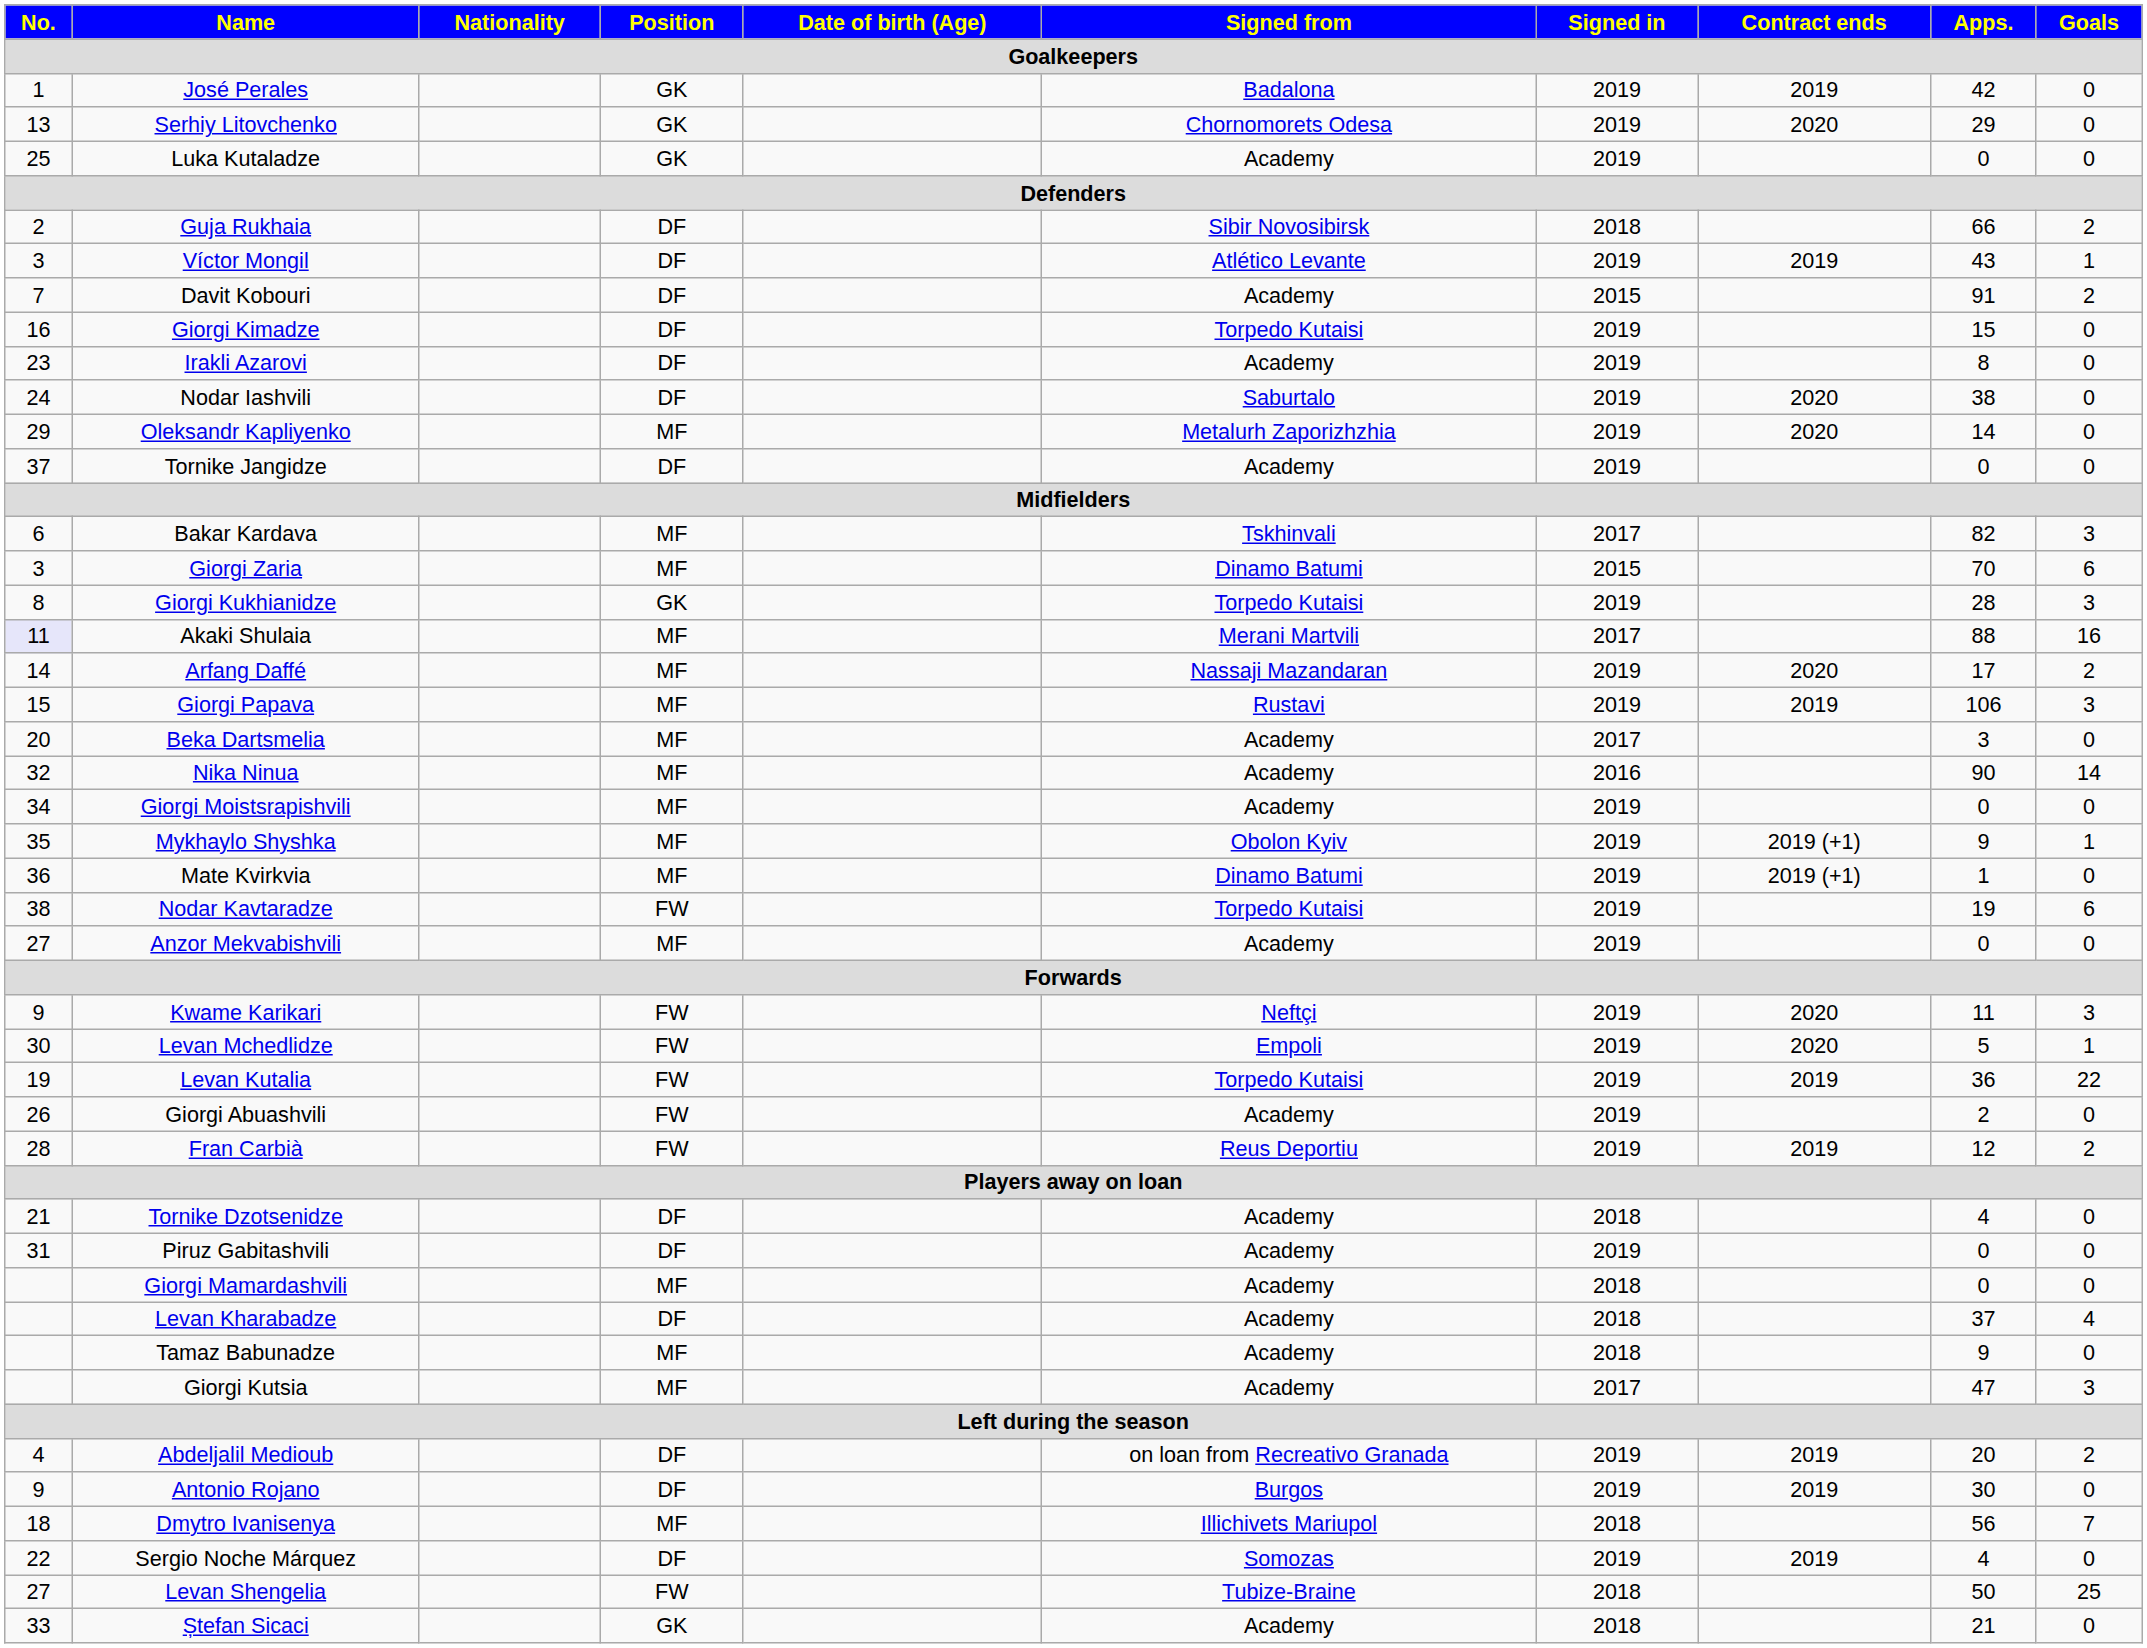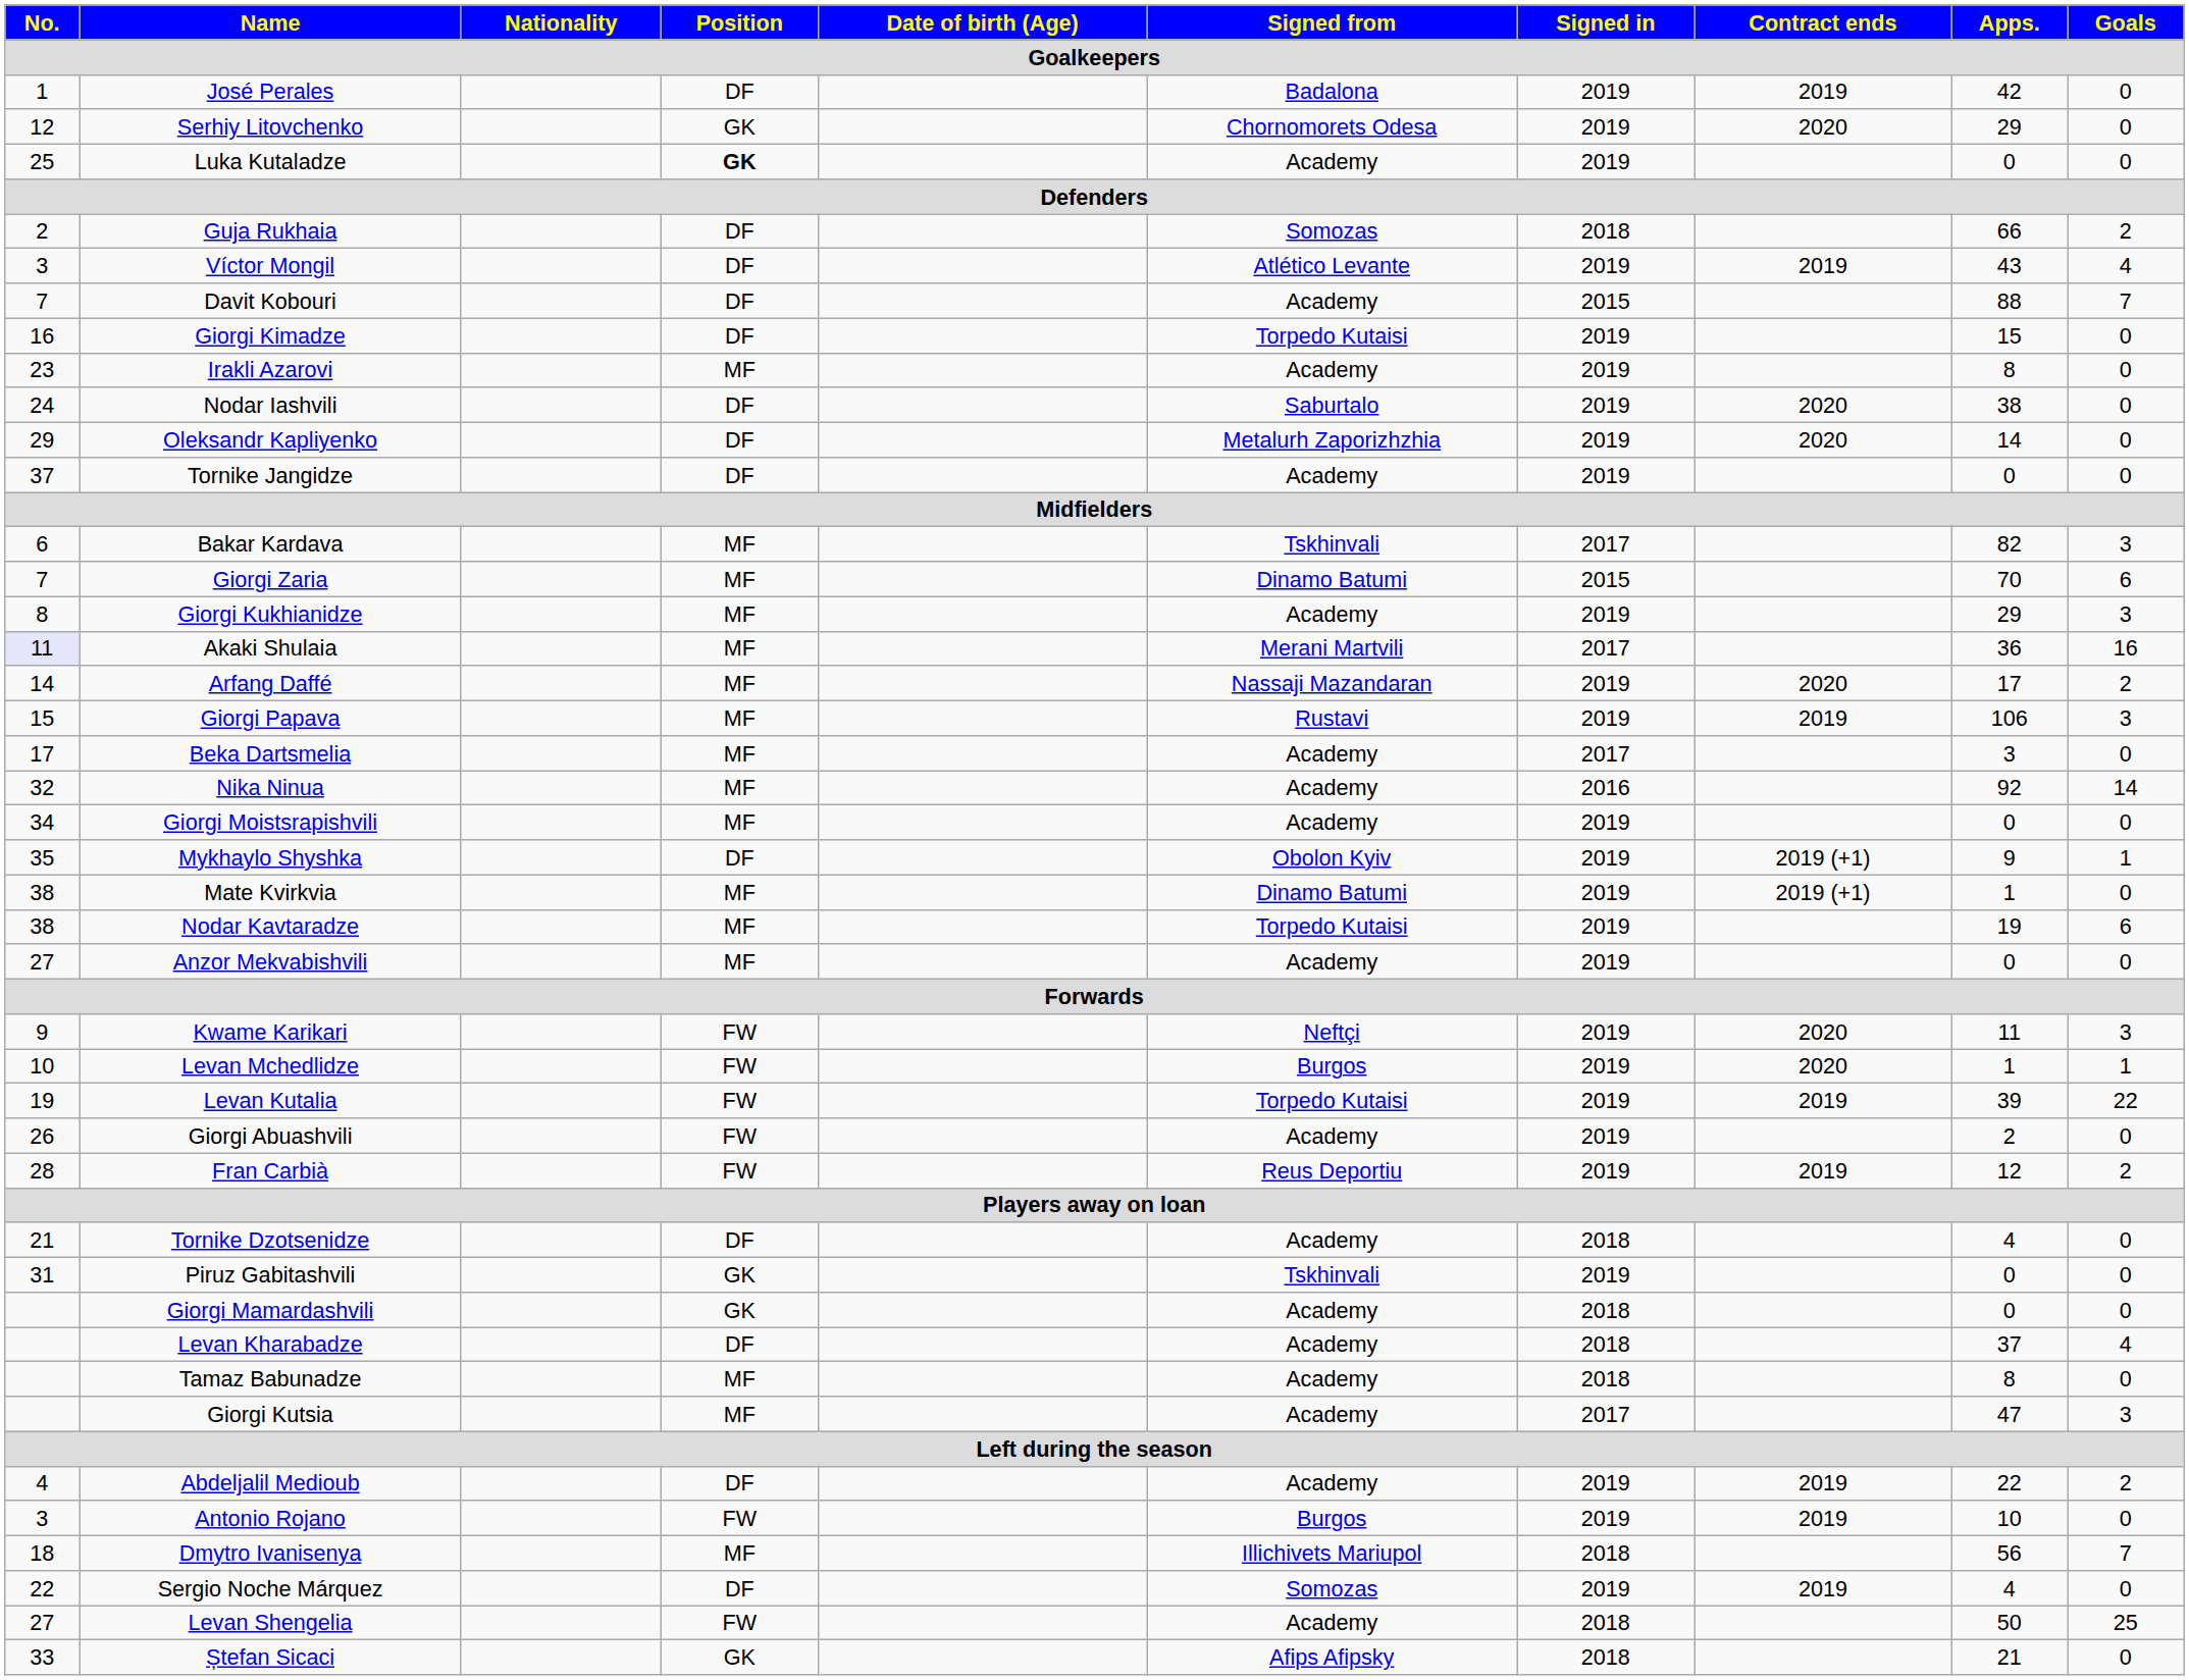 <table class="wikitable"  style="text-align:center; font-size:90%; width:90%;">
 <tr>
 <th style="background:#0000FF; color:#ffff00; text-align:center;">No.</th>
 <th style="background:#0000FF; color:#ffff00; text-align:center;">Name</th>
 <th style="background:#0000FF; color:#ffff00; text-align:center;">Nationality</th>
 <th style="background:#0000FF; color:#ffff00; text-align:center;">Position</th>
 <th style="background:#0000FF; color:#ffff00; text-align:center;">Date of birth (Age)</th>
 <th style="background:#0000FF; color:#ffff00; text-align:center;">Signed from</th>
 <th style="background:#0000FF; color:#ffff00; text-align:center;">Signed in</th>
 <th style="background:#0000FF; color:#ffff00; text-align:center;">Contract ends</th>
 <th style="background:#0000FF; color:#ffff00; text-align:center;">Apps.</th>
 <th style="background:#0000FF; color:#ffff00; text-align:center;">Goals</th>
 </tr>
 <tr>
 <th colspan="11"  style="background:#dcdcdc; text-align:center;">Goalkeepers</th>
 </tr>
 <tr>
 <td>1</td>
 <td><a href='#'>José Perales</a></td>
 <td></td>
-<td>GK</td>
+<td>DF</td>
 <td></td>
 <td><a href='#'>Badalona</a></td>
 <td>2019</td>
 <td>2019</td>
 <td>42</td>
 <td>0</td>
 </tr>
 <tr>
-<td>13</td>
+<td>12</td>
 <td><a href='#'>Serhiy Litovchenko</a></td>
 <td></td>
 <td>GK</td>
 <td></td>
 <td><a href='#'>Chornomorets Odesa</a></td>
 <td>2019</td>
 <td>2020</td>
 <td>29</td>
 <td>0</td>
 </tr>
 <tr>
 <td>25</td>
 <td>Luka Kutaladze</td>
 <td></td>
-<td>GK</td>
+<td><strong>GK</strong></td>
 <td></td>
 <td>Academy</td>
 <td>2019</td>
 <td></td>
 <td>0</td>
 <td>0</td>
 </tr>
 <tr>
 <th colspan="11"  style="background:#dcdcdc; text-align:center;">Defenders</th>
 </tr>
 <tr>
 <td>2</td>
 <td><a href='#'>Guja Rukhaia</a></td>
 <td></td>
 <td>DF</td>
 <td></td>
-<td><a href='#'>Sibir Novosibirsk</a></td>
+<td><a href='#'>Somozas</a></td>
 <td>2018</td>
 <td></td>
 <td>66</td>
 <td>2</td>
 </tr>
 <tr>
 <td>3</td>
 <td><a href='#'>Víctor Mongil</a></td>
 <td></td>
 <td>DF</td>
 <td></td>
 <td><a href='#'>Atlético Levante</a></td>
 <td>2019</td>
 <td>2019</td>
 <td>43</td>
-<td>1</td>
+<td>4</td>
 </tr>
 <tr>
 <td>7</td>
 <td>Davit Kobouri</td>
 <td></td>
 <td>DF</td>
 <td></td>
 <td>Academy</td>
 <td>2015</td>
 <td></td>
-<td>91</td>
-<td>2</td>
+<td>88</td>
+<td>7</td>
 </tr>
 <tr>
 <td>16</td>
 <td><a href='#'>Giorgi Kimadze</a></td>
 <td></td>
 <td>DF</td>
 <td></td>
 <td><a href='#'>Torpedo Kutaisi</a></td>
 <td>2019</td>
 <td></td>
 <td>15</td>
 <td>0</td>
 </tr>
 <tr>
 <td>23</td>
 <td><a href='#'>Irakli Azarovi</a></td>
 <td></td>
-<td>DF</td>
+<td>MF</td>
 <td></td>
 <td>Academy</td>
 <td>2019</td>
 <td></td>
 <td>8</td>
 <td>0</td>
 </tr>
 <tr>
 <td>24</td>
 <td>Nodar Iashvili</td>
 <td></td>
 <td>DF</td>
 <td></td>
 <td><a href='#'>Saburtalo</a></td>
 <td>2019</td>
 <td>2020</td>
 <td>38</td>
 <td>0</td>
 </tr>
 <tr>
 <td>29</td>
 <td><a href='#'>Oleksandr Kapliyenko</a></td>
 <td></td>
-<td>MF</td>
+<td>DF</td>
 <td></td>
 <td><a href='#'>Metalurh Zaporizhzhia</a></td>
 <td>2019</td>
 <td>2020</td>
 <td>14</td>
 <td>0</td>
 </tr>
 <tr>
 <td>37</td>
 <td>Tornike Jangidze</td>
 <td></td>
 <td>DF</td>
 <td></td>
 <td>Academy</td>
 <td>2019</td>
 <td></td>
 <td>0</td>
 <td>0</td>
 </tr>
 <tr>
 <th colspan="11"  style="background:#dcdcdc; text-align:center;">Midfielders</th>
 </tr>
 <tr>
 <td>6</td>
 <td>Bakar Kardava</td>
 <td></td>
 <td>MF</td>
 <td></td>
 <td><a href='#'>Tskhinvali</a></td>
 <td>2017</td>
 <td></td>
 <td>82</td>
 <td>3</td>
 </tr>
 <tr>
-<td>3</td>
+<td>7</td>
 <td><a href='#'>Giorgi Zaria</a></td>
 <td></td>
 <td>MF</td>
 <td></td>
 <td><a href='#'>Dinamo Batumi</a></td>
 <td>2015</td>
 <td></td>
 <td>70</td>
 <td>6</td>
 </tr>
 <tr>
 <td>8</td>
 <td><a href='#'>Giorgi Kukhianidze</a></td>
 <td></td>
-<td>GK</td>
+<td>MF</td>
 <td></td>
-<td><a href='#'>Torpedo Kutaisi</a></td>
+<td>Academy</td>
 <td>2019</td>
 <td></td>
-<td>28</td>
+<td>29</td>
 <td>3</td>
 </tr>
 <tr>
 <td style="background: lavender;">11</td>
 <td>Akaki Shulaia</td>
 <td></td>
 <td>MF</td>
 <td></td>
 <td><a href='#'>Merani Martvili</a></td>
 <td>2017</td>
 <td></td>
-<td>88</td>
+<td>36</td>
 <td>16</td>
 </tr>
 <tr>
 <td>14</td>
 <td><a href='#'>Arfang Daffé</a></td>
 <td></td>
 <td>MF</td>
 <td></td>
 <td><a href='#'>Nassaji Mazandaran</a></td>
 <td>2019</td>
 <td>2020</td>
 <td>17</td>
 <td>2</td>
 </tr>
 <tr>
 <td>15</td>
 <td><a href='#'>Giorgi Papava</a></td>
 <td></td>
 <td>MF</td>
 <td></td>
 <td><a href='#'>Rustavi</a></td>
 <td>2019</td>
 <td>2019</td>
 <td>106</td>
 <td>3</td>
 </tr>
 <tr>
-<td>20</td>
+<td>17</td>
 <td><a href='#'>Beka Dartsmelia</a></td>
 <td></td>
 <td>MF</td>
 <td></td>
 <td>Academy</td>
 <td>2017</td>
 <td></td>
 <td>3</td>
 <td>0</td>
 </tr>
 <tr>
 <td>32</td>
 <td><a href='#'>Nika Ninua</a></td>
 <td></td>
 <td>MF</td>
 <td></td>
 <td>Academy</td>
 <td>2016</td>
 <td></td>
-<td>90</td>
+<td>92</td>
 <td>14</td>
 </tr>
 <tr>
 <td>34</td>
 <td><a href='#'>Giorgi Moistsrapishvili</a></td>
 <td></td>
 <td>MF</td>
 <td></td>
 <td>Academy</td>
 <td>2019</td>
 <td></td>
 <td>0</td>
 <td>0</td>
 </tr>
 <tr>
 <td>35</td>
 <td><a href='#'>Mykhaylo Shyshka</a></td>
 <td></td>
-<td>MF</td>
+<td>DF</td>
 <td></td>
 <td><a href='#'>Obolon Kyiv</a></td>
 <td>2019</td>
 <td>2019 (+1) </td>
 <td>9</td>
 <td>1</td>
 </tr>
 <tr>
-<td>36</td>
+<td>38</td>
 <td>Mate Kvirkvia</td>
 <td></td>
 <td>MF</td>
 <td></td>
 <td><a href='#'>Dinamo Batumi</a></td>
 <td>2019</td>
 <td>2019 (+1) </td>
 <td>1</td>
 <td>0</td>
 </tr>
 <tr>
 <td>38</td>
 <td><a href='#'>Nodar Kavtaradze</a></td>
 <td></td>
-<td>FW</td>
+<td>MF</td>
 <td></td>
 <td><a href='#'>Torpedo Kutaisi</a></td>
 <td>2019</td>
 <td></td>
 <td>19</td>
 <td>6</td>
 </tr>
 <tr>
 <td>27</td>
 <td><a href='#'>Anzor Mekvabishvili</a></td>
 <td></td>
 <td>MF</td>
 <td></td>
 <td>Academy</td>
 <td>2019</td>
 <td></td>
 <td>0</td>
 <td>0</td>
 </tr>
 <tr>
 <th colspan="11"  style="background:#dcdcdc; text-align:center;">Forwards</th>
 </tr>
 <tr>
 <td>9</td>
 <td><a href='#'>Kwame Karikari</a></td>
 <td></td>
 <td>FW</td>
 <td></td>
 <td><a href='#'>Neftçi</a></td>
 <td>2019</td>
 <td>2020</td>
 <td>11</td>
 <td>3</td>
 </tr>
 <tr>
-<td>30</td>
+<td>10</td>
 <td><a href='#'>Levan Mchedlidze</a></td>
 <td></td>
 <td>FW</td>
 <td></td>
-<td><a href='#'>Empoli</a></td>
+<td><a href='#'>Burgos</a></td>
 <td>2019</td>
 <td>2020</td>
-<td>5</td>
+<td>1</td>
 <td>1</td>
 </tr>
 <tr>
 <td>19</td>
 <td><a href='#'>Levan Kutalia</a></td>
 <td></td>
 <td>FW</td>
 <td></td>
 <td><a href='#'>Torpedo Kutaisi</a></td>
 <td>2019</td>
 <td>2019</td>
-<td>36</td>
+<td>39</td>
 <td>22</td>
 </tr>
 <tr>
 <td>26</td>
 <td>Giorgi Abuashvili</td>
 <td></td>
 <td>FW</td>
 <td></td>
 <td>Academy</td>
 <td>2019</td>
 <td></td>
 <td>2</td>
 <td>0</td>
 </tr>
 <tr>
 <td>28</td>
 <td><a href='#'>Fran Carbià</a></td>
 <td></td>
 <td>FW</td>
 <td></td>
 <td><a href='#'>Reus Deportiu</a></td>
 <td>2019</td>
 <td>2019</td>
 <td>12</td>
 <td>2</td>
 </tr>
 <tr>
 <th colspan="11"  style="background:#dcdcdc; text-align:center;">Players away on loan</th>
 </tr>
 <tr>
 <td>21</td>
 <td><a href='#'>Tornike Dzotsenidze</a></td>
 <td></td>
 <td>DF</td>
 <td></td>
 <td>Academy</td>
 <td>2018</td>
 <td></td>
 <td>4</td>
 <td>0</td>
 </tr>
 <tr>
 <td>31</td>
 <td>Piruz Gabitashvili</td>
 <td></td>
-<td>DF</td>
+<td>GK</td>
 <td></td>
-<td>Academy</td>
+<td><a href='#'>Tskhinvali</a></td>
 <td>2019</td>
 <td></td>
 <td>0</td>
 <td>0</td>
 </tr>
 <tr>
 <td></td>
 <td><a href='#'>Giorgi Mamardashvili</a></td>
 <td></td>
-<td>MF</td>
+<td>GK</td>
 <td></td>
 <td>Academy</td>
 <td>2018</td>
 <td></td>
 <td>0</td>
 <td>0</td>
 </tr>
 <tr>
 <td></td>
 <td><a href='#'>Levan Kharabadze</a></td>
 <td></td>
 <td>DF</td>
 <td></td>
 <td>Academy</td>
 <td>2018</td>
 <td></td>
 <td>37</td>
 <td>4</td>
 </tr>
 <tr>
 <td></td>
 <td>Tamaz Babunadze</td>
 <td></td>
 <td>MF</td>
 <td></td>
 <td>Academy</td>
 <td>2018</td>
 <td></td>
-<td>9</td>
+<td>8</td>
 <td>0</td>
 </tr>
 <tr>
 <td></td>
 <td>Giorgi Kutsia</td>
 <td></td>
 <td>MF</td>
 <td></td>
 <td>Academy</td>
 <td>2017</td>
 <td></td>
 <td>47</td>
 <td>3</td>
 </tr>
 <tr>
 <th colspan="11"  style="background:#dcdcdc; text-align:center;">Left during the season</th>
 </tr>
 <tr>
 <td>4</td>
 <td><a href='#'>Abdeljalil Medioub</a></td>
 <td></td>
 <td>DF</td>
 <td></td>
-<td>on loan from <a href='#'>Recreativo Granada</a></td>
+<td>Academy</td>
 <td>2019</td>
 <td>2019</td>
-<td>20</td>
+<td>22</td>
 <td>2</td>
 </tr>
 <tr>
-<td>9</td>
+<td>3</td>
 <td><a href='#'>Antonio Rojano</a></td>
 <td></td>
-<td>DF</td>
+<td>FW</td>
 <td></td>
 <td><a href='#'>Burgos</a></td>
 <td>2019</td>
 <td>2019</td>
-<td>30</td>
+<td>10</td>
 <td>0</td>
 </tr>
 <tr>
 <td>18</td>
 <td><a href='#'>Dmytro Ivanisenya</a></td>
 <td></td>
 <td>MF</td>
 <td></td>
 <td><a href='#'>Illichivets Mariupol</a></td>
 <td>2018</td>
 <td></td>
 <td>56</td>
 <td>7</td>
 </tr>
 <tr>
 <td>22</td>
 <td>Sergio Noche Márquez</td>
 <td></td>
 <td>DF</td>
 <td></td>
 <td><a href='#'>Somozas</a></td>
 <td>2019</td>
 <td>2019</td>
 <td>4</td>
 <td>0</td>
 </tr>
 <tr>
 <td>27</td>
 <td><a href='#'>Levan Shengelia</a></td>
 <td></td>
 <td>FW</td>
 <td></td>
-<td><a href='#'>Tubize-Braine</a></td>
+<td>Academy</td>
 <td>2018</td>
 <td></td>
 <td>50</td>
 <td>25</td>
 </tr>
 <tr>
 <td>33</td>
 <td><a href='#'>Ștefan Sicaci</a></td>
 <td></td>
 <td>GK</td>
 <td></td>
-<td>Academy</td>
+<td><a href='#'>Afips Afipsky</a></td>
 <td>2018</td>
 <td></td>
 <td>21</td>
 <td>0</td>
 </tr>
 </table>
